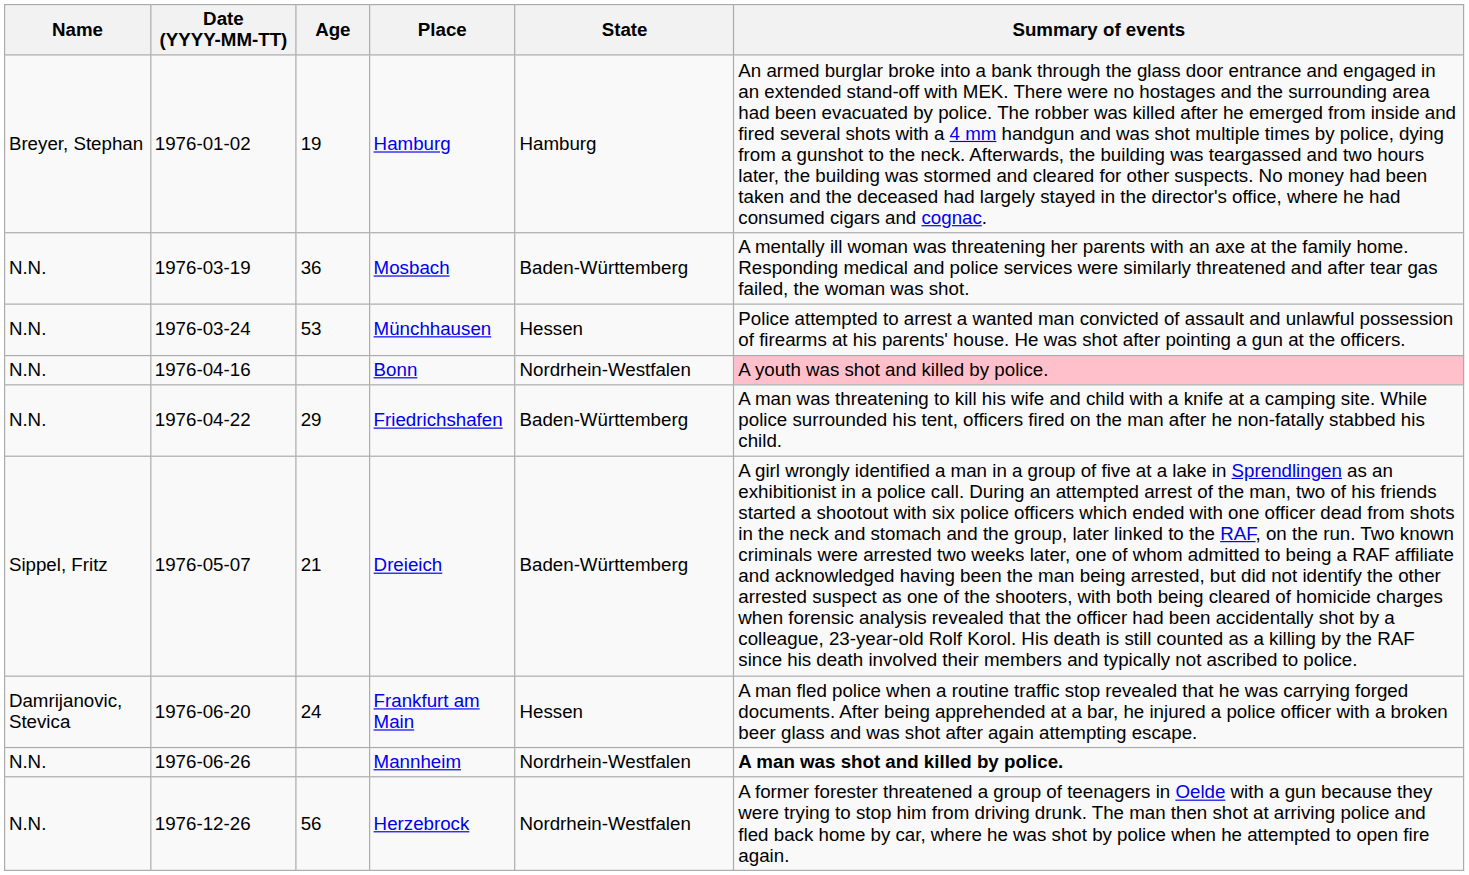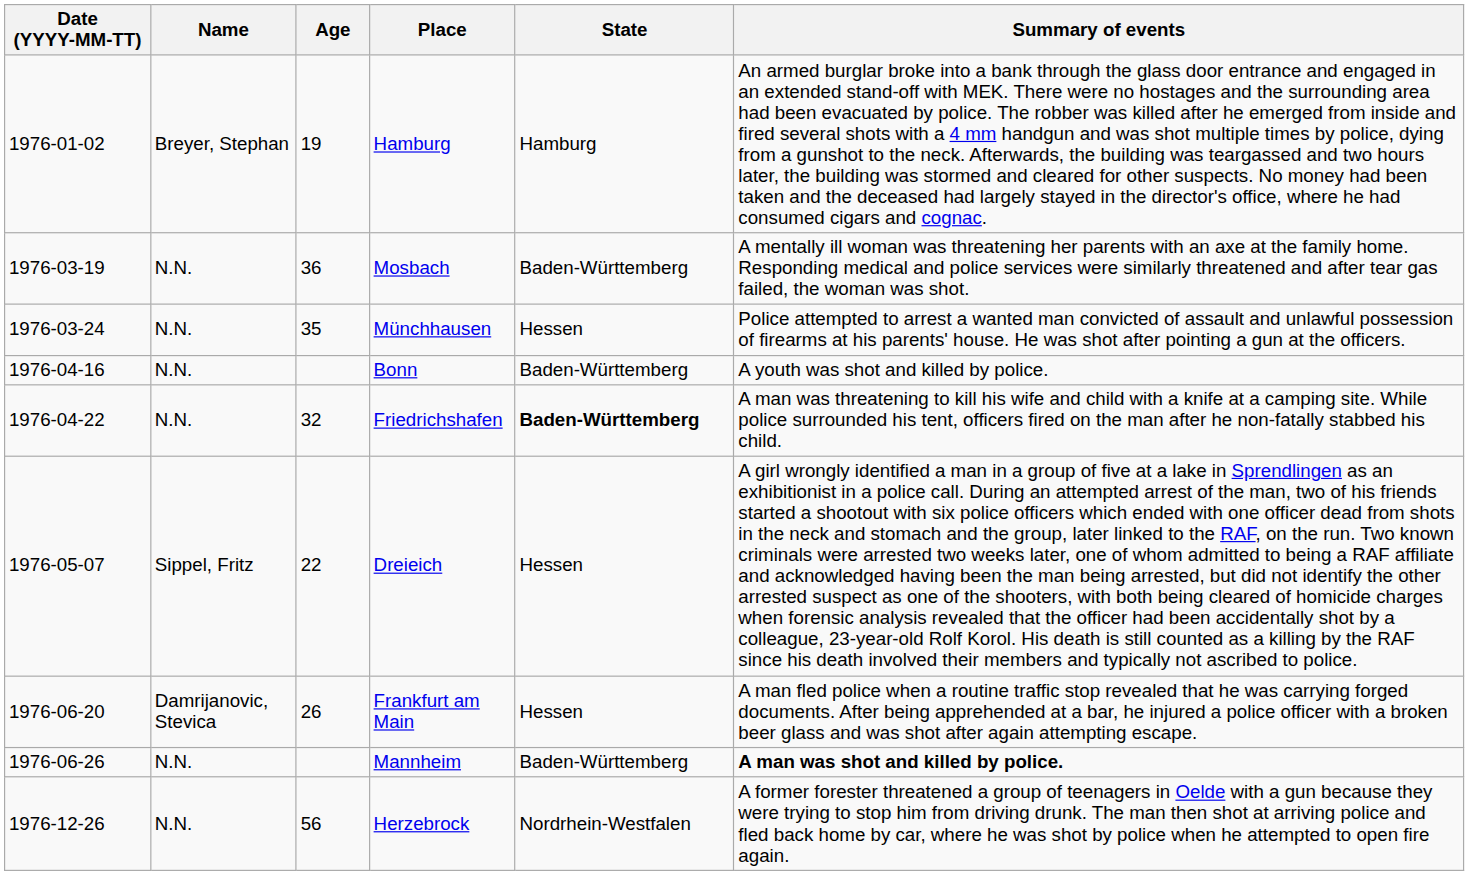 <table class="wikitable sortable static-row-numbers static-row-header-text">
 <tr>
+<th style="width:10%;">Date<br>(YYYY-MM-TT)</th>
 <th style="width:10%;">Name</th>
-<th style="width:10%;">Date<br>(YYYY-MM-TT)</th>
 <th style="width:5%;">Age</th>
 <th style="width:10%;">Place</th>
 <th style="width:15%;">State</th>
 <th style="width:50%;">Summary of events</th>
 </tr>
 <tr>
+<td>1976-01-02</td>
 <td>Breyer, Stephan</td>
-<td>1976-01-02</td>
 <td>19</td>
 <td><a href='#'>Hamburg</a></td>
 <td>Hamburg</td>
 <td>An armed burglar broke into a bank through the glass door entrance and engaged in an extended stand-off with MEK. There were no hostages and the surrounding area had been evacuated by police. The robber was killed after he emerged from inside and fired several shots with a <a href='#'>4 mm</a> handgun and was shot multiple times by police, dying from a gunshot to the neck. Afterwards, the building was teargassed and two hours later, the building was stormed and cleared for other suspects. No money had been taken and the deceased had largely stayed in the director's office, where he had consumed cigars and <a href='#'>cognac</a>.</td>
 </tr>
 <tr>
+<td>1976-03-19</td>
 <td>N.N.</td>
-<td>1976-03-19</td>
 <td>36</td>
 <td><a href='#'>Mosbach</a></td>
 <td>Baden-Württemberg</td>
 <td>A mentally ill woman was threatening her parents with an axe at the family home. Responding medical and police services were similarly threatened and after tear gas failed, the woman was shot.</td>
 </tr>
 <tr>
+<td>1976-03-24</td>
 <td>N.N.</td>
-<td>1976-03-24</td>
-<td>53</td>
+<td>35</td>
 <td><a href='#'>Münchhausen</a></td>
 <td>Hessen</td>
 <td>Police attempted to arrest a wanted man convicted of assault and unlawful possession of firearms at his parents' house. He was shot after pointing a gun at the officers.</td>
 </tr>
 <tr>
+<td>1976-04-16</td>
 <td>N.N.</td>
-<td>1976-04-16</td>
 <td></td>
 <td><a href='#'>Bonn</a></td>
-<td>Nordrhein-Westfalen</td>
-<td style="background: pink;">A youth was shot and killed by police.</td>
+<td>Baden-Württemberg</td>
+<td>A youth was shot and killed by police.</td>
 </tr>
 <tr>
+<td>1976-04-22</td>
 <td>N.N.</td>
-<td>1976-04-22</td>
-<td>29</td>
+<td>32</td>
 <td><a href='#'>Friedrichshafen</a></td>
-<td>Baden-Württemberg</td>
+<td><strong>Baden-Württemberg</strong></td>
 <td>A man was threatening to kill his wife and child with a knife at a camping site. While police surrounded his tent, officers fired on the man after he non-fatally stabbed his child.</td>
 </tr>
 <tr>
+<td>1976-05-07</td>
 <td>Sippel, Fritz</td>
-<td>1976-05-07</td>
-<td>21</td>
+<td>22</td>
 <td><a href='#'>Dreieich</a></td>
-<td>Baden-Württemberg</td>
+<td>Hessen</td>
 <td>A girl wrongly identified a man in a group of five at a lake in <a href='#'>Sprendlingen</a> as an exhibitionist in a police call. During an attempted arrest of the man, two of his friends started a shootout with six police officers which ended with one officer dead from shots in the neck and stomach and the group, later linked to the <a href='#'>RAF</a>, on the run. Two known criminals were arrested two weeks later, one of whom admitted to being a RAF affiliate and acknowledged having been the man being arrested, but did not identify the other arrested suspect as one of the shooters, with both being cleared of homicide charges when forensic analysis revealed that the officer had been accidentally shot by a colleague, 23-year-old Rolf Korol. His death is still counted as a killing by the RAF since his death involved their members and typically not ascribed to police.</td>
 </tr>
 <tr>
+<td>1976-06-20</td>
 <td>Damrijanovic, Stevica</td>
-<td>1976-06-20</td>
-<td>24</td>
+<td>26</td>
 <td><a href='#'>Frankfurt am Main</a></td>
 <td>Hessen</td>
 <td>A man fled police when a routine traffic stop revealed that he was carrying forged documents. After being apprehended at a bar, he injured a police officer with a broken beer glass and was shot after again attempting escape.</td>
 </tr>
 <tr>
+<td>1976-06-26</td>
 <td>N.N.</td>
-<td>1976-06-26</td>
 <td></td>
 <td><a href='#'>Mannheim</a></td>
-<td>Nordrhein-Westfalen</td>
+<td>Baden-Württemberg</td>
 <td><strong>A man was shot and killed by police.</strong></td>
 </tr>
 <tr>
+<td>1976-12-26</td>
 <td>N.N.</td>
-<td>1976-12-26</td>
 <td>56</td>
 <td><a href='#'>Herzebrock</a></td>
 <td>Nordrhein-Westfalen</td>
 <td>A former forester threatened a group of teenagers in <a href='#'>Oelde</a> with a gun because they were trying to stop him from driving drunk. The man then shot at arriving police and fled back home by car, where he was shot by police when he attempted to open fire again.</td>
 </tr>
 </table>
